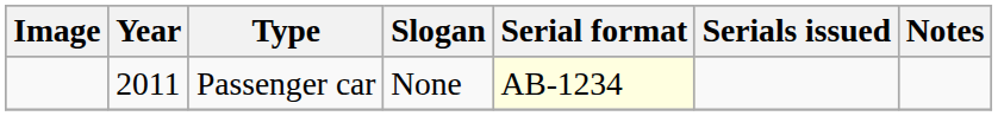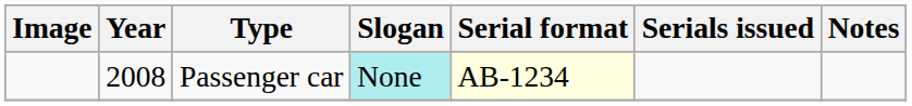 <table class="wikitable collapsible sortable">
 <tr>
 <th>Image</th>
 <th>Year</th>
 <th>Type</th>
 <th>Slogan</th>
 <th>Serial format</th>
 <th>Serials issued</th>
 <th>Notes</th>
 </tr>
 <tr>
 <td></td>
-<td>2011</td>
+<td>2008</td>
 <td>Passenger car</td>
-<td>None</td>
+<td style="background: paleturquoise;">None</td>
 <td style="background: lightyellow;">AB-1234</td>
 <td></td>
 <td></td>
 </tr>
 <tr>
 </tr>
 </table>
